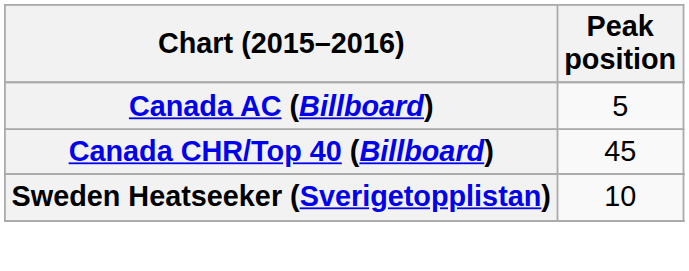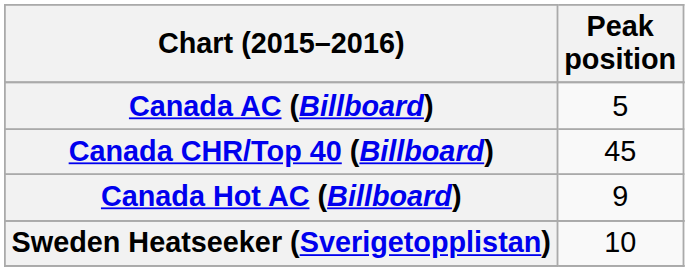 <table class="wikitable sortable plainrowheaders" style="text-align:center">
 <tr>
 <th scope="col">Chart (2015–2016)</th>
 <th scope="col">Peak<br>position</th>
 </tr>
 <tr>
 </tr>
 <tr>
 </tr>
 <tr>
 </tr>
 <tr>
 <th scope="row"><a href='#'>Canada AC</a> (<a href='#'><em>Billboard</em></a>)</th>
 <td>5</td>
 </tr>
 <tr>
 <th scope="row"><a href='#'>Canada CHR/Top 40</a> (<a href='#'><em>Billboard</em></a>)</th>
 <td>45</td>
 </tr>
 <tr>
+<th scope="row"><a href='#'>Canada Hot AC</a> (<a href='#'><em>Billboard</em></a>)</th>
+<td>9</td>
+</tr>
+<tr>
 </tr>
 <tr>
 </tr>
 <tr>
 <th scope="row">Sweden Heatseeker (<a href='#'>Sverigetopplistan</a>)</th>
 <td>10</td>
 </tr>
 <tr>
 </tr>
 <tr>
 </tr>
 <tr>
 </tr>
 <tr>
 </tr>
 <tr>
 </tr>
 </table>
